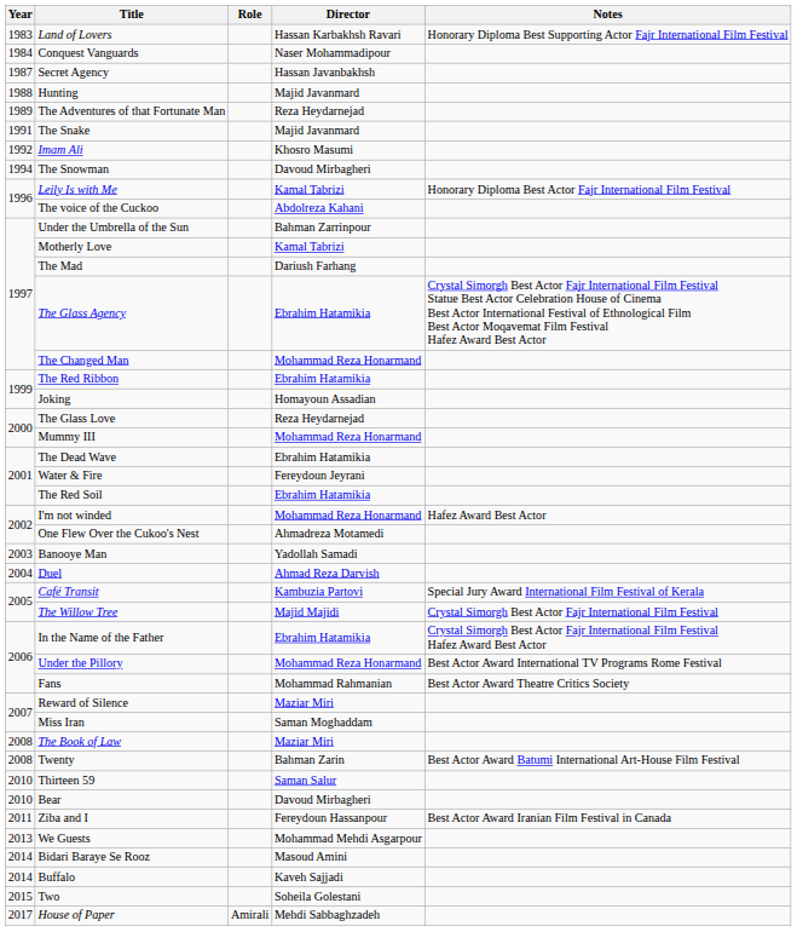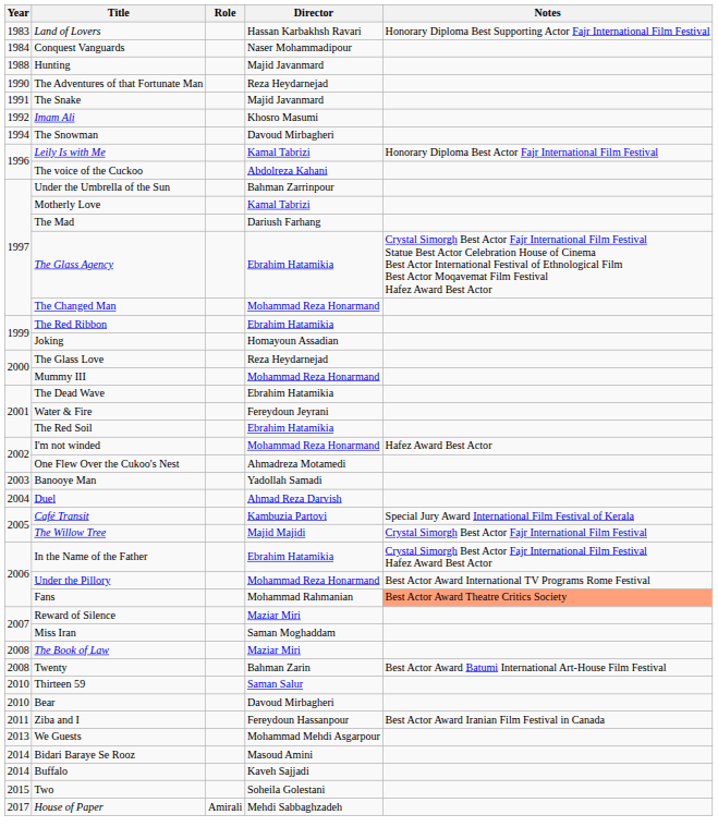 <table class="wikitable">
 <tr>
 <th>Year</th>
 <th>Title</th>
 <th>Role</th>
 <th>Director</th>
 <th>Notes</th>
 </tr>
 <tr>
 <td>1983</td>
 <td><em>Land of Lovers</em></td>
 <td></td>
 <td>Hassan Karbakhsh Ravari</td>
 <td>Honorary Diploma Best Supporting Actor <a href='#'>Fajr International Film Festival</a></td>
 </tr>
 <tr>
 <td>1984</td>
 <td>Conquest Vanguards</td>
 <td></td>
 <td>Naser Mohammadipour</td>
 <td></td>
 </tr>
 <tr>
-<td>1987</td>
-<td>Secret Agency</td>
-<td></td>
-<td>Hassan Javanbakhsh</td>
-<td></td>
-</tr>
-<tr>
 <td>1988</td>
 <td>Hunting</td>
 <td></td>
 <td>Majid Javanmard</td>
 <td></td>
 </tr>
 <tr>
-<td>1989</td>
+<td>1990</td>
 <td>The Adventures of that Fortunate Man</td>
 <td></td>
 <td>Reza Heydarnejad</td>
 <td></td>
 </tr>
 <tr>
 <td>1991</td>
 <td>The Snake</td>
 <td></td>
 <td>Majid Javanmard</td>
 <td></td>
 </tr>
 <tr>
 <td>1992</td>
 <td><em><a href='#'>Imam Ali</a></em></td>
 <td></td>
 <td>Khosro Masumi</td>
 <td></td>
 </tr>
 <tr>
 <td>1994</td>
 <td>The Snowman</td>
 <td></td>
 <td>Davoud Mirbagheri</td>
 <td></td>
 </tr>
 <tr>
 <td rowspan="2">1996</td>
 <td><em><a href='#'>Leily Is with Me</a></em></td>
 <td></td>
 <td><a href='#'>Kamal Tabrizi</a></td>
 <td>Honorary Diploma Best Actor <a href='#'>Fajr International Film Festival</a></td>
 </tr>
 <tr>
 <td>The voice of the Cuckoo</td>
 <td></td>
 <td><a href='#'>Abdolreza Kahani</a></td>
 <td></td>
 </tr>
 <tr>
 <td rowspan="5">1997</td>
 <td>Under the Umbrella of the Sun</td>
 <td></td>
 <td>Bahman Zarrinpour</td>
 <td></td>
 </tr>
 <tr>
 <td>Motherly Love</td>
 <td></td>
 <td><a href='#'>Kamal Tabrizi</a></td>
 <td></td>
 </tr>
 <tr>
 <td>The Mad</td>
 <td></td>
 <td>Dariush Farhang</td>
 <td></td>
 </tr>
 <tr>
 <td><em><a href='#'>The Glass Agency</a></em></td>
 <td></td>
 <td><a href='#'>Ebrahim Hatamikia</a></td>
 <td><a href='#'>Crystal Simorgh</a> Best Actor <a href='#'>Fajr International Film Festival</a><br>Statue Best Actor Celebration House of Cinema<br>Best Actor International Festival of Ethnological Film<br>Best Actor Moqavemat Film Festival<br>Hafez Award Best Actor</td>
 </tr>
 <tr>
 <td><a href='#'>The Changed Man</a></td>
 <td></td>
 <td><a href='#'>Mohammad Reza Honarmand</a></td>
 <td></td>
 </tr>
 <tr>
 <td rowspan="2">1999</td>
 <td><a href='#'>The Red Ribbon</a></td>
 <td></td>
 <td><a href='#'>Ebrahim Hatamikia</a></td>
 <td></td>
 </tr>
 <tr>
 <td>Joking</td>
 <td></td>
 <td>Homayoun Assadian</td>
 <td></td>
 </tr>
 <tr>
 <td rowspan="2">2000</td>
 <td>The Glass Love</td>
 <td></td>
 <td>Reza Heydarnejad</td>
 <td></td>
 </tr>
 <tr>
 <td>Mummy III</td>
 <td></td>
 <td><a href='#'>Mohammad Reza Honarmand</a></td>
 <td></td>
 </tr>
 <tr>
 <td rowspan="3">2001</td>
 <td>The Dead Wave</td>
 <td></td>
 <td>Ebrahim Hatamikia</td>
 <td></td>
 </tr>
 <tr>
 <td>Water & Fire</td>
 <td></td>
 <td>Fereydoun Jeyrani</td>
 <td></td>
 </tr>
 <tr>
 <td>The Red Soil</td>
 <td></td>
 <td><a href='#'>Ebrahim Hatamikia</a></td>
 <td></td>
 </tr>
 <tr>
 <td rowspan="2">2002</td>
 <td>I'm not winded</td>
 <td></td>
 <td><a href='#'>Mohammad Reza Honarmand</a></td>
 <td>Hafez Award Best Actor</td>
 </tr>
 <tr>
 <td>One Flew Over the Cukoo's Nest</td>
 <td></td>
 <td>Ahmadreza Motamedi</td>
 <td></td>
 </tr>
 <tr>
 <td>2003</td>
 <td>Banooye Man</td>
 <td></td>
 <td>Yadollah Samadi</td>
 <td></td>
 </tr>
 <tr>
 <td>2004</td>
 <td><a href='#'>Duel</a></td>
 <td></td>
 <td><a href='#'>Ahmad Reza Darvish</a></td>
 <td></td>
 </tr>
 <tr>
 <td rowspan="2">2005</td>
 <td><em><a href='#'>Café Transit</a></em></td>
 <td></td>
 <td><a href='#'>Kambuzia Partovi</a></td>
 <td>Special Jury Award <a href='#'>International Film Festival of Kerala</a></td>
 </tr>
 <tr>
 <td><em><a href='#'>The Willow Tree</a></em></td>
 <td></td>
 <td><a href='#'>Majid Majidi</a></td>
 <td><a href='#'>Crystal Simorgh</a> Best Actor <a href='#'>Fajr International Film Festival</a></td>
 </tr>
 <tr>
 <td rowspan="3">2006</td>
 <td>In the Name of the Father</td>
 <td></td>
 <td><a href='#'>Ebrahim Hatamikia</a></td>
 <td><a href='#'>Crystal Simorgh</a> Best Actor <a href='#'>Fajr International Film Festival</a><br>Hafez Award Best Actor</td>
 </tr>
 <tr>
 <td><a href='#'>Under the Pillory</a></td>
 <td></td>
 <td><a href='#'>Mohammad Reza Honarmand</a></td>
 <td>Best Actor Award International TV Programs Rome Festival</td>
 </tr>
 <tr>
 <td>Fans</td>
 <td></td>
 <td>Mohammad Rahmanian</td>
-<td>Best Actor Award Theatre Critics Society</td>
+<td style="background: lightsalmon;">Best Actor Award Theatre Critics Society</td>
 </tr>
 <tr>
 <td rowspan="2">2007</td>
 <td>Reward of Silence</td>
 <td></td>
 <td><a href='#'>Maziar Miri</a></td>
 <td></td>
 </tr>
 <tr>
 <td>Miss Iran</td>
 <td></td>
 <td>Saman Moghaddam</td>
 <td></td>
 </tr>
 <tr>
 <td>2008</td>
 <td><em><a href='#'>The Book of Law</a></em></td>
 <td></td>
 <td><a href='#'>Maziar Miri</a></td>
 <td></td>
 </tr>
 <tr>
 <td>2008</td>
 <td>Twenty</td>
 <td></td>
 <td>Bahman Zarin</td>
 <td>Best Actor Award <a href='#'>Batumi</a> International Art-House Film Festival</td>
 </tr>
 <tr>
 <td>2010</td>
 <td>Thirteen 59</td>
 <td></td>
 <td><a href='#'>Saman Salur</a></td>
 <td></td>
 </tr>
 <tr>
 <td>2010</td>
 <td>Bear</td>
 <td></td>
 <td>Davoud Mirbagheri</td>
 <td></td>
 </tr>
 <tr>
 <td>2011</td>
 <td>Ziba and I</td>
 <td></td>
 <td>Fereydoun Hassanpour</td>
 <td>Best Actor Award Iranian Film Festival in Canada</td>
 </tr>
 <tr>
 <td>2013</td>
 <td>We Guests</td>
 <td></td>
 <td>Mohammad Mehdi Asgarpour</td>
 <td></td>
 </tr>
 <tr>
 <td>2014</td>
 <td>Bidari Baraye Se Rooz</td>
 <td></td>
 <td>Masoud Amini</td>
 <td></td>
 </tr>
 <tr>
 <td>2014</td>
 <td>Buffalo</td>
 <td></td>
 <td>Kaveh Sajjadi</td>
 <td></td>
 </tr>
 <tr>
 <td>2015</td>
 <td>Two</td>
 <td></td>
 <td>Soheila Golestani</td>
 <td></td>
 </tr>
 <tr>
 <td>2017</td>
 <td><em>House of Paper</em></td>
 <td>Amirali</td>
 <td>Mehdi Sabbaghzadeh</td>
 <td></td>
 </tr>
 </table>
